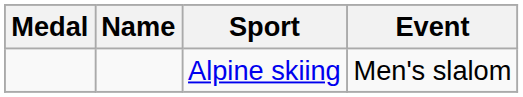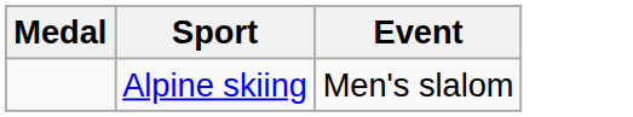 <table class="wikitable sortable" style="font-size:90%">
 <tr>
 <th>Medal</th>
-<th>Name</th>
 <th>Sport</th>
 <th>Event</th>
 </tr>
 <tr>
 <td></td>
-<td></td>
 <td><a href='#'>Alpine skiing</a></td>
 <td>Men's slalom</td>
 </tr>
 </table>
